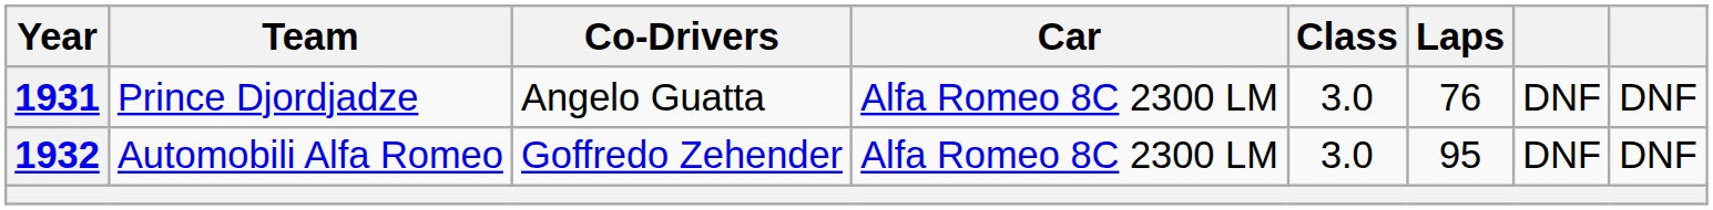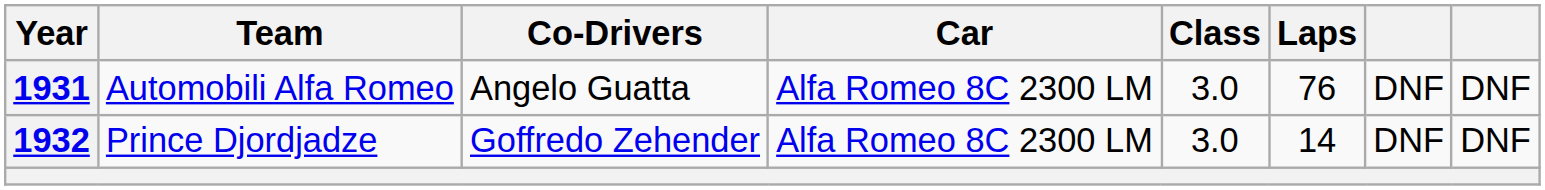 <table class="wikitable" style="text-align:center; font-size:90%">
 <tr>
 <th>Year</th>
 <th>Team</th>
 <th>Co-Drivers</th>
 <th>Car</th>
 <th>Class</th>
 <th>Laps</th>
 <th></th>
 <th></th>
 </tr>
 <tr>
 <th><a href='#'>1931</a></th>
-<td align="left" nowrap> <a href='#'>Prince Djordjadze</a></td>
+<td align="left" nowrap> <a href='#'>Automobili Alfa Romeo</a></td>
 <td align="left" nowrap> Angelo Guatta</td>
 <td align="left" nowrap><a href='#'>Alfa Romeo 8C</a> 2300 LM</td>
 <td>3.0</td>
 <td>76</td>
 <td>DNF</td>
 <td>DNF</td>
 </tr>
 <tr>
 <th><a href='#'>1932</a></th>
-<td align="left" nowrap> <a href='#'>Automobili Alfa Romeo</a></td>
+<td align="left" nowrap> <a href='#'>Prince Djordjadze</a></td>
 <td align="left" nowrap> <a href='#'>Goffredo Zehender</a></td>
 <td align="left" nowrap><a href='#'>Alfa Romeo 8C</a> 2300 LM</td>
 <td>3.0</td>
-<td>95</td>
+<td>14</td>
 <td>DNF</td>
 <td>DNF</td>
 </tr>
 <tr>
 <th colspan="8"></th>
 </tr>
 </table>
